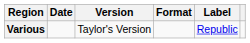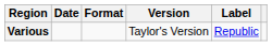 <table class="wikitable plainrowheaders">
 <tr>
 <th scope="col">Region</th>
 <th>Date</th>
+<th>Format</th>
 <th>Version</th>
-<th>Format</th>
 <th>Label</th>
 <th></th>
 </tr>
 <tr>
 <th scope="row">Various</th>
 <td></td>
+<td></td>
 <td>Taylor's Version</td>
-<td></td>
 <td><a href='#'>Republic</a></td>
 <td style="text-align:center"></td>
 </tr>
 </table>
